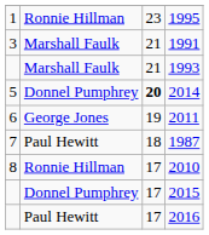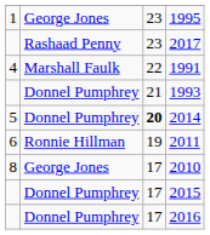 <table class="wikitable">
 <tr>
 </tr>
 <tr>
 <td>1</td>
-<td><a href='#'>Ronnie Hillman</a></td>
+<td><a href='#'>George Jones</a></td>
 <td>23</td>
 <td><a href='#'>1995</a></td>
 </tr>
 <tr>
-<td>3</td>
+<td></td>
+<td><a href='#'>Rashaad Penny</a></td>
+<td>23</td>
+<td><a href='#'>2017</a></td>
+</tr>
+<tr>
+<td>4</td>
 <td><a href='#'>Marshall Faulk</a></td>
-<td>21</td>
+<td>22</td>
 <td><a href='#'>1991</a></td>
 </tr>
 <tr>
 <td></td>
-<td><a href='#'>Marshall Faulk</a></td>
+<td><a href='#'>Donnel Pumphrey</a></td>
 <td>21</td>
 <td><a href='#'>1993</a></td>
 </tr>
 <tr>
 <td>5</td>
 <td><a href='#'>Donnel Pumphrey</a></td>
 <td><strong>20</strong></td>
 <td><a href='#'>2014</a></td>
 </tr>
 <tr>
 <td>6</td>
-<td><a href='#'>George Jones</a></td>
+<td><a href='#'>Ronnie Hillman</a></td>
 <td>19</td>
 <td><a href='#'>2011</a></td>
 </tr>
 <tr>
-<td>7</td>
-<td>Paul Hewitt</td>
-<td>18</td>
-<td><a href='#'>1987</a></td>
-</tr>
-<tr>
 <td>8</td>
-<td><a href='#'>Ronnie Hillman</a></td>
+<td><a href='#'>George Jones</a></td>
 <td>17</td>
 <td><a href='#'>2010</a></td>
 </tr>
 <tr>
 <td></td>
 <td><a href='#'>Donnel Pumphrey</a></td>
 <td>17</td>
 <td><a href='#'>2015</a></td>
 </tr>
 <tr>
 <td></td>
-<td>Paul Hewitt</td>
+<td><a href='#'>Donnel Pumphrey</a></td>
 <td>17</td>
 <td><a href='#'>2016</a></td>
 </tr>
 </table>
